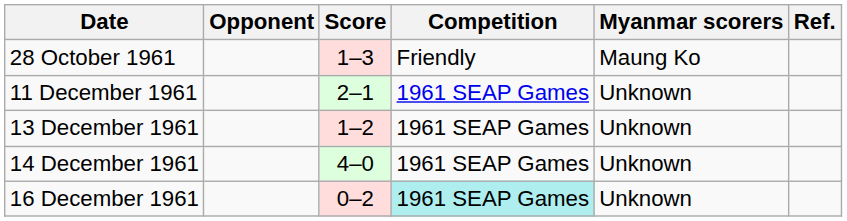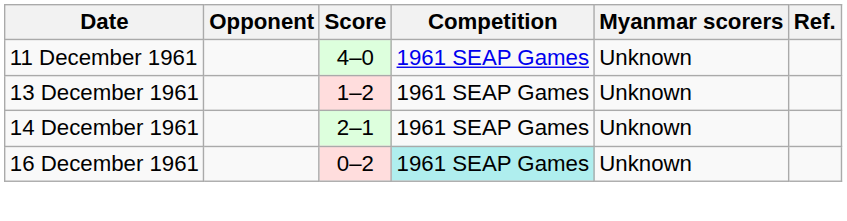 <table class="wikitable sortable">
 <tr>
 <th>Date</th>
 <th>Opponent</th>
 <th>Score</th>
 <th>Competition</th>
 <th class="unsortable">Myanmar scorers</th>
 <th class="unsortable">Ref.</th>
 </tr>
 <tr>
-<td>28 October 1961</td>
-<td></td>
-<td align="center" bgcolor="#ffdddd">1–3</td>
-<td>Friendly</td>
-<td>Maung Ko</td>
-<td></td>
-</tr>
-<tr>
 <td>11 December 1961</td>
 <td></td>
-<td align="center" bgcolor="#ddffdd">2–1</td>
+<td align="center" bgcolor="#ddffdd">4–0</td>
 <td><a href='#'>1961 SEAP Games</a></td>
 <td>Unknown</td>
 <td></td>
 </tr>
 <tr>
 <td>13 December 1961</td>
 <td></td>
 <td align="center" bgcolor="#ffdddd">1–2</td>
 <td>1961 SEAP Games</td>
 <td>Unknown</td>
 <td></td>
 </tr>
 <tr>
 <td>14 December 1961</td>
 <td></td>
-<td align="center" bgcolor="#ddffdd">4–0</td>
+<td align="center" bgcolor="#ddffdd">2–1</td>
 <td>1961 SEAP Games</td>
 <td>Unknown</td>
 <td></td>
 </tr>
 <tr>
 <td>16 December 1961</td>
 <td></td>
 <td align="center" bgcolor="#ffdddd">0–2</td>
 <td style="background: paleturquoise;">1961 SEAP Games</td>
 <td>Unknown</td>
 <td></td>
 </tr>
 </table>
